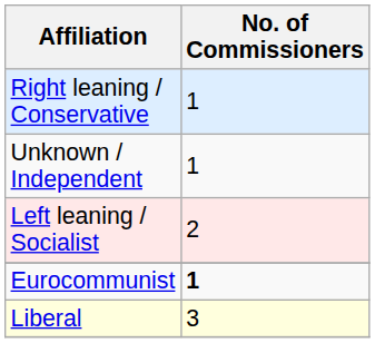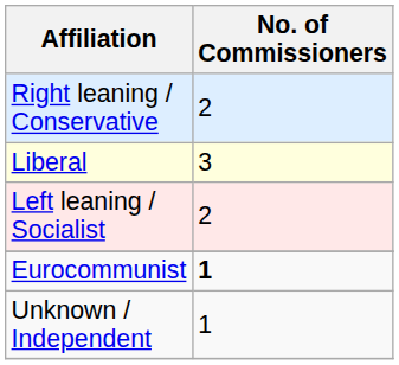 <table class=wikitable width=25%>
 <tr>
 <th>Affiliation</th>
 <th>No. of Commissioners</th>
 </tr>
 <tr --- bgcolor=#DDEEFF>
 <td><a href='#'>Right</a> leaning / <a href='#'>Conservative</a></td>
-<td>1</td>
+<td>2</td>
 </tr>
-<tr>
-<td>Unknown / <a href='#'>Independent</a></td>
-<td>1</td>
+<tr --- bgcolor=#FFFFDD>
+<td><a href='#'>Liberal</a></td>
+<td>3</td>
 </tr>
 <tr --- bgcolor=#FFE8E8>
 <td><a href='#'>Left</a> leaning / <a href='#'>Socialist</a></td>
 <td>2</td>
 </tr>
 <tr>
 </tr>
 <tr --- bgcolor=>
 <td><a href='#'>Eurocommunist</a></td>
 <td><strong>1</strong></td>
 </tr>
-<tr --- bgcolor=#FFFFDD>
-<td><a href='#'>Liberal</a></td>
-<td>3</td>
+<tr>
+<td>Unknown / <a href='#'>Independent</a></td>
+<td>1</td>
 </tr>
 <tr>
 </tr>
 </table>
